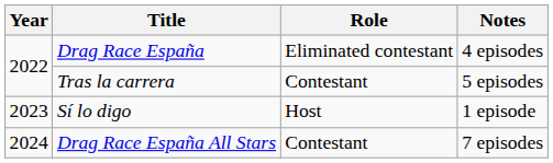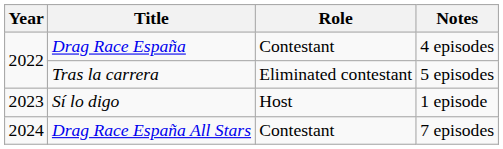 <table class="wikitable">
 <tr>
 <th>Year</th>
 <th>Title</th>
 <th>Role</th>
 <th>Notes</th>
 </tr>
 <tr>
 <td rowspan="2">2022</td>
 <td><em><a href='#'>Drag Race España</a></em></td>
-<td>Eliminated contestant</td>
+<td>Contestant</td>
 <td>4 episodes</td>
 </tr>
 <tr>
 <td><em>Tras la carrera</em></td>
-<td>Contestant</td>
+<td>Eliminated contestant</td>
 <td>5 episodes</td>
 </tr>
 <tr>
 <td>2023</td>
 <td><em>Sí lo digo</em></td>
 <td>Host</td>
 <td>1 episode</td>
 </tr>
 <tr>
 <td>2024</td>
 <td><em><a href='#'>Drag Race España All Stars</a></em></td>
 <td>Contestant</td>
 <td>7 episodes</td>
 </tr>
 </table>
